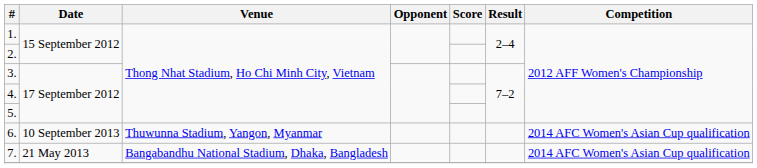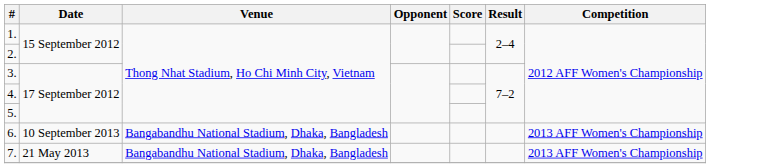 <table class="wikitable">
 <tr>
 <th>#</th>
 <th>Date</th>
 <th>Venue</th>
 <th>Opponent</th>
 <th>Score</th>
 <th>Result</th>
 <th>Competition</th>
 </tr>
 <tr>
 <td>1.</td>
 <td rowspan=2>15 September 2012</td>
 <td rowspan=5><a href='#'>Thong Nhat Stadium</a>, <a href='#'>Ho Chi Minh City</a>, <a href='#'>Vietnam</a></td>
 <td rowspan=2></td>
 <td></td>
 <td rowspan=2 style="text-align:center;">2–4</td>
 <td rowspan=5><a href='#'>2012 AFF Women's Championship</a></td>
 </tr>
 <tr>
 <td>2.</td>
 <td></td>
 </tr>
 <tr>
 <td>3.</td>
 <td rowspan=3>17 September 2012</td>
 <td rowspan=3></td>
 <td></td>
 <td rowspan=3 style="text-align:center;">7–2</td>
 </tr>
 <tr>
 <td>4.</td>
 <td></td>
 </tr>
 <tr>
 <td>5.</td>
 <td></td>
 </tr>
 <tr>
 <td>6.</td>
 <td>10 September 2013</td>
-<td><a href='#'>Thuwunna Stadium</a>, <a href='#'>Yangon</a>, <a href='#'>Myanmar</a></td>
+<td><a href='#'>Bangabandhu National Stadium</a>, <a href='#'>Dhaka</a>, <a href='#'>Bangladesh</a></td>
 <td></td>
 <td></td>
 <td></td>
-<td><a href='#'>2014 AFC Women's Asian Cup qualification</a></td>
+<td><a href='#'>2013 AFF Women's Championship</a></td>
 </tr>
 <tr>
 <td>7.</td>
 <td>21 May 2013</td>
 <td><a href='#'>Bangabandhu National Stadium</a>, <a href='#'>Dhaka</a>, <a href='#'>Bangladesh</a></td>
 <td></td>
 <td></td>
 <td></td>
-<td><a href='#'>2014 AFC Women's Asian Cup qualification</a></td>
+<td><a href='#'>2013 AFF Women's Championship</a></td>
 </tr>
 <tr>
 </tr>
 </table>
